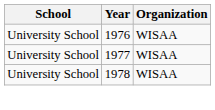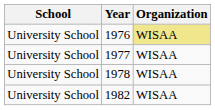 <table class="wikitable">
 <tr>
 <th>School</th>
 <th>Year</th>
 <th>Organization</th>
 </tr>
 <tr>
 <td>University School</td>
 <td>1976</td>
-<td>WISAA</td>
+<td style="background: khaki;">WISAA</td>
 </tr>
 <tr>
 <td>University School</td>
 <td>1977</td>
 <td>WISAA</td>
 </tr>
 <tr>
 <td>University School</td>
 <td>1978</td>
 <td>WISAA</td>
 </tr>
+<tr>
+<td>University School</td>
+<td>1982</td>
+<td>WISAA</td>
+</tr>
 </table>
